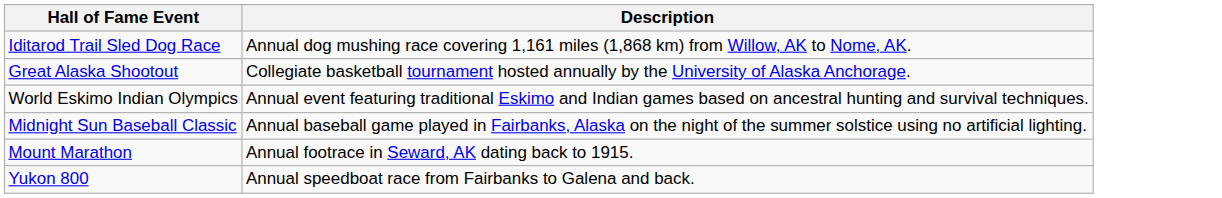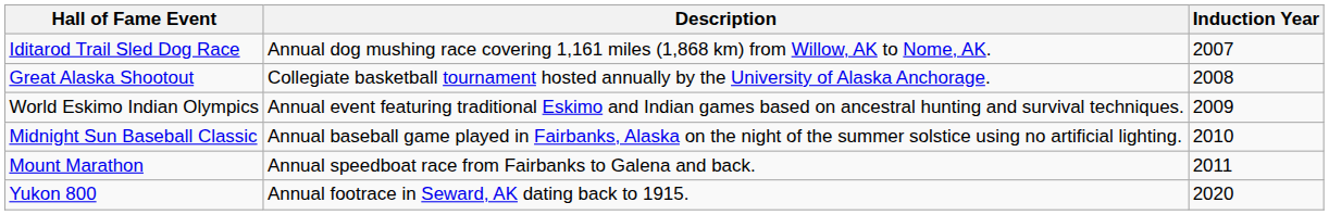 <table class="wikitable">
 <tr>
 <th>Hall of Fame Event</th>
 <th>Description</th>
+<th>Induction Year</th>
 </tr>
 <tr>
 <td><a href='#'>Iditarod Trail Sled Dog Race</a></td>
 <td>Annual dog mushing race covering 1,161 miles (1,868 km) from <a href='#'>Willow, AK</a> to <a href='#'>Nome, AK</a>.</td>
+<td>2007</td>
 </tr>
 <tr>
 <td><a href='#'>Great Alaska Shootout</a></td>
 <td>Collegiate basketball <a href='#'>tournament</a> hosted annually by the <a href='#'>University of Alaska Anchorage</a>.</td>
+<td>2008</td>
 </tr>
 <tr>
 <td>World Eskimo Indian Olympics</td>
 <td>Annual event featuring traditional <a href='#'>Eskimo</a> and Indian games based on ancestral hunting and survival techniques.</td>
+<td>2009</td>
 </tr>
 <tr>
 <td><a href='#'>Midnight Sun Baseball Classic</a></td>
 <td>Annual baseball game played in <a href='#'>Fairbanks, Alaska</a> on the night of the summer solstice using no artificial lighting.</td>
+<td>2010</td>
 </tr>
 <tr>
 <td><a href='#'>Mount Marathon</a></td>
-<td>Annual footrace in <a href='#'>Seward, AK</a> dating back to 1915.</td>
+<td>Annual speedboat race from Fairbanks to Galena and back.</td>
+<td>2011</td>
 </tr>
 <tr>
 <td><a href='#'>Yukon 800</a></td>
-<td>Annual speedboat race from Fairbanks to Galena and back.</td>
+<td>Annual footrace in <a href='#'>Seward, AK</a> dating back to 1915.</td>
+<td>2020</td>
 </tr>
 </table>
